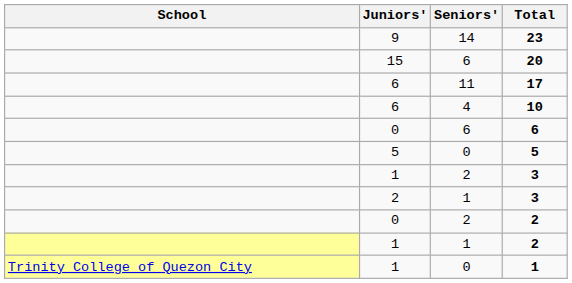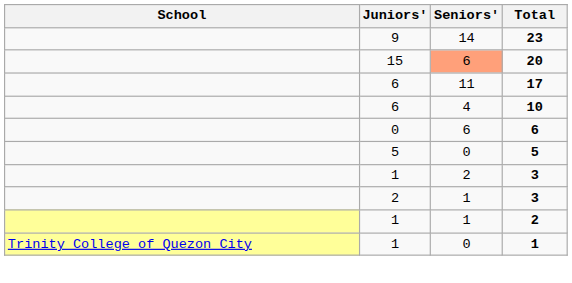 <table class="wikitable" style="font-size:90%;">
 <tr>
 <th width=300px>School</th>
 <th width=50px>Juniors'</th>
 <th width=50px>Seniors'</th>
 <th width=50px>Total</th>
 </tr>
 <tr align="center">
 <td align="left"></td>
 <td>9</td>
 <td>14</td>
 <td><strong>23</strong></td>
 </tr>
 <tr align="center">
 <td align="left"></td>
 <td>15</td>
-<td>6</td>
+<td style="background: lightsalmon;">6</td>
 <td><strong>20</strong></td>
 </tr>
 <tr align="center">
 <td align="left"></td>
 <td>6</td>
 <td>11</td>
 <td><strong>17</strong></td>
 </tr>
 <tr align="center">
 <td align="left"></td>
 <td>6</td>
 <td>4</td>
 <td><strong>10</strong></td>
 </tr>
 <tr align="center">
 <td align="left"></td>
 <td>0</td>
 <td>6</td>
 <td><strong>6</strong></td>
 </tr>
 <tr align="center">
 <td align="left"></td>
 <td>5</td>
 <td>0</td>
 <td><strong>5</strong></td>
 </tr>
 <tr align="center">
 <td align="left"></td>
 <td>1</td>
 <td>2</td>
 <td><strong>3</strong></td>
 </tr>
 <tr align="center">
 <td align="left"></td>
 <td>2</td>
 <td>1</td>
 <td><strong>3</strong></td>
 </tr>
 <tr align="center">
-<td align="left"></td>
-<td>0</td>
-<td>2</td>
-<td><strong>2</strong></td>
-</tr>
-<tr align="center">
 <td style="background:#FFFF99;" align="left"></td>
 <td>1</td>
 <td>1</td>
 <td><strong>2</strong></td>
 </tr>
 <tr align="center">
 <td style="background:#FFFF99;" align="left"> <a href='#'>Trinity College of Quezon City</a></td>
 <td>1</td>
 <td>0</td>
 <td><strong>1</strong></td>
 </tr>
 </table>
